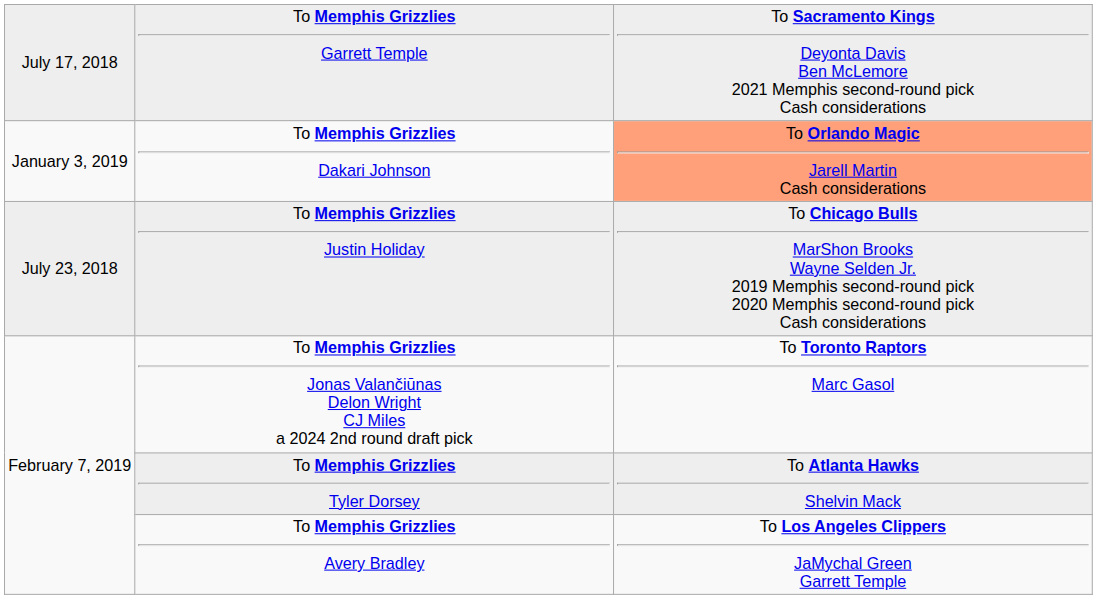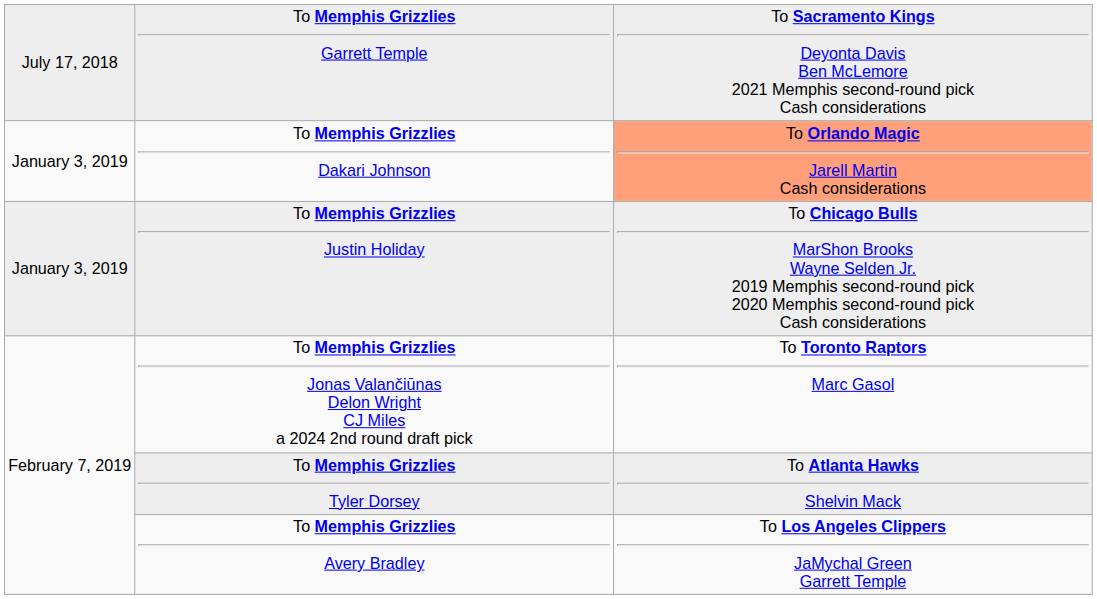 <table class="wikitable sortable sortable" style="text-align: center">
 <tr style="background:#eee;">
 <td style="width:12%">July 17, 2018</td>
 <td style="width:44%; vertical-align:top;">To <strong><a href='#'>Memphis Grizzlies</a></strong><hr><a href='#'>Garrett Temple</a></td>
 <td style="width:44%; vertical-align:top;">To <strong><a href='#'>Sacramento Kings</a></strong><hr><a href='#'>Deyonta Davis</a><br><a href='#'>Ben McLemore</a><br>2021 Memphis second-round pick<br>Cash considerations</td>
 </tr>
 <tr>
 <td style="width:12%">January 3, 2019</td>
 <td style="width:31%; vertical-align:top;">To <strong><a href='#'>Memphis Grizzlies</a></strong><hr><a href='#'>Dakari Johnson</a></td>
 <td style="background: lightsalmon; width:31%; vertical-align:top;">To <strong><a href='#'>Orlando Magic</a></strong><hr><a href='#'>Jarell Martin</a><br>Cash considerations</td>
 </tr>
 <tr style="background:#eee;">
-<td style="width:12%">July 23, 2018</td>
+<td style="width:12%">January 3, 2019</td>
 <td style="width:31%; vertical-align:top;">To <strong><a href='#'>Memphis Grizzlies</a></strong><hr><a href='#'>Justin Holiday</a></td>
 <td style="width:31%; vertical-align:top;">To <strong><a href='#'>Chicago Bulls</a></strong><hr><a href='#'>MarShon Brooks</a><br><a href='#'>Wayne Selden Jr.</a><br>2019 Memphis second-round pick<br>2020 Memphis second-round pick<br>Cash considerations</td>
 </tr>
 <tr>
 <td style="width:12%" rowspan=3>February 7, 2019</td>
 <td style="width:31%; vertical-align:top;">To <strong><a href='#'>Memphis Grizzlies</a></strong><hr><a href='#'>Jonas Valančiūnas</a><br> <a href='#'>Delon Wright</a><br> <a href='#'>CJ Miles</a> <br> a 2024 2nd round draft pick</td>
 <td style="width:31%; vertical-align:top;">To <strong><a href='#'>Toronto Raptors</a></strong><hr><a href='#'>Marc Gasol</a></td>
 </tr>
 <tr style="background:#eee;">
 <td>To <strong><a href='#'>Memphis Grizzlies</a></strong><hr><a href='#'>Tyler Dorsey</a><br></td>
 <td>To <strong><a href='#'>Atlanta Hawks</a></strong> <hr><a href='#'>Shelvin Mack</a></td>
 </tr>
 <tr>
 <td valign="top">To <strong><a href='#'>Memphis Grizzlies</a></strong><hr><a href='#'>Avery Bradley</a><br></td>
 <td>To <strong><a href='#'>Los Angeles Clippers</a></strong><hr><a href='#'>JaMychal Green</a><br><a href='#'>Garrett Temple</a></td>
 </tr>
 </table>
